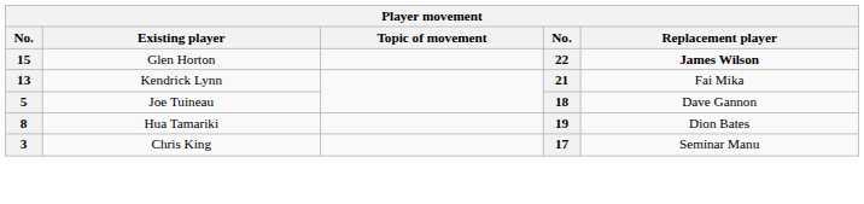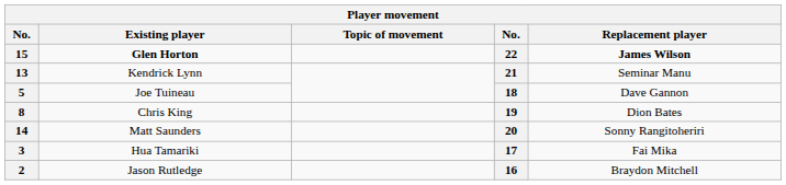 <table class="wikitable" style="text-align:center" width=80% align=left>
 <tr>
 <th colspan=5>Player movement</th>
 </tr>
 <tr>
 <th>No.</th>
 <th>Existing player</th>
 <th>Topic of movement</th>
 <th>No.</th>
 <th>Replacement player</th>
 </tr>
 <tr>
 <th width=2%>15</th>
-<td width=20%>Glen Horton</td>
+<td width=20%><strong>Glen Horton</strong></td>
 <td width=16%> </td>
 <th width=2%>22</th>
 <td width=20%><strong>James Wilson</strong></td>
 </tr>
 <tr>
 <th>13</th>
 <td>Kendrick Lynn</td>
 <td rowspan=2> </td>
 <th>21</th>
-<td>Fai Mika</td>
+<td>Seminar Manu</td>
 </tr>
 <tr>
 <th>5</th>
 <td>Joe Tuineau</td>
 <th>18</th>
 <td>Dave Gannon</td>
 </tr>
 <tr>
 <th>8</th>
-<td>Hua Tamariki</td>
+<td>Chris King</td>
 <td> </td>
 <th>19</th>
 <td>Dion Bates</td>
 </tr>
 <tr>
+<th>14</th>
+<td>Matt Saunders</td>
+<td> </td>
+<th>20</th>
+<td>Sonny Rangitoheriri</td>
+</tr>
+<tr>
 <th>3</th>
-<td>Chris King</td>
+<td>Hua Tamariki</td>
 <td> </td>
 <th>17</th>
-<td>Seminar Manu</td>
+<td>Fai Mika</td>
+</tr>
+<tr>
+<th>2</th>
+<td>Jason Rutledge</td>
+<td> </td>
+<th>16</th>
+<td>Braydon Mitchell</td>
 </tr>
 </table>
